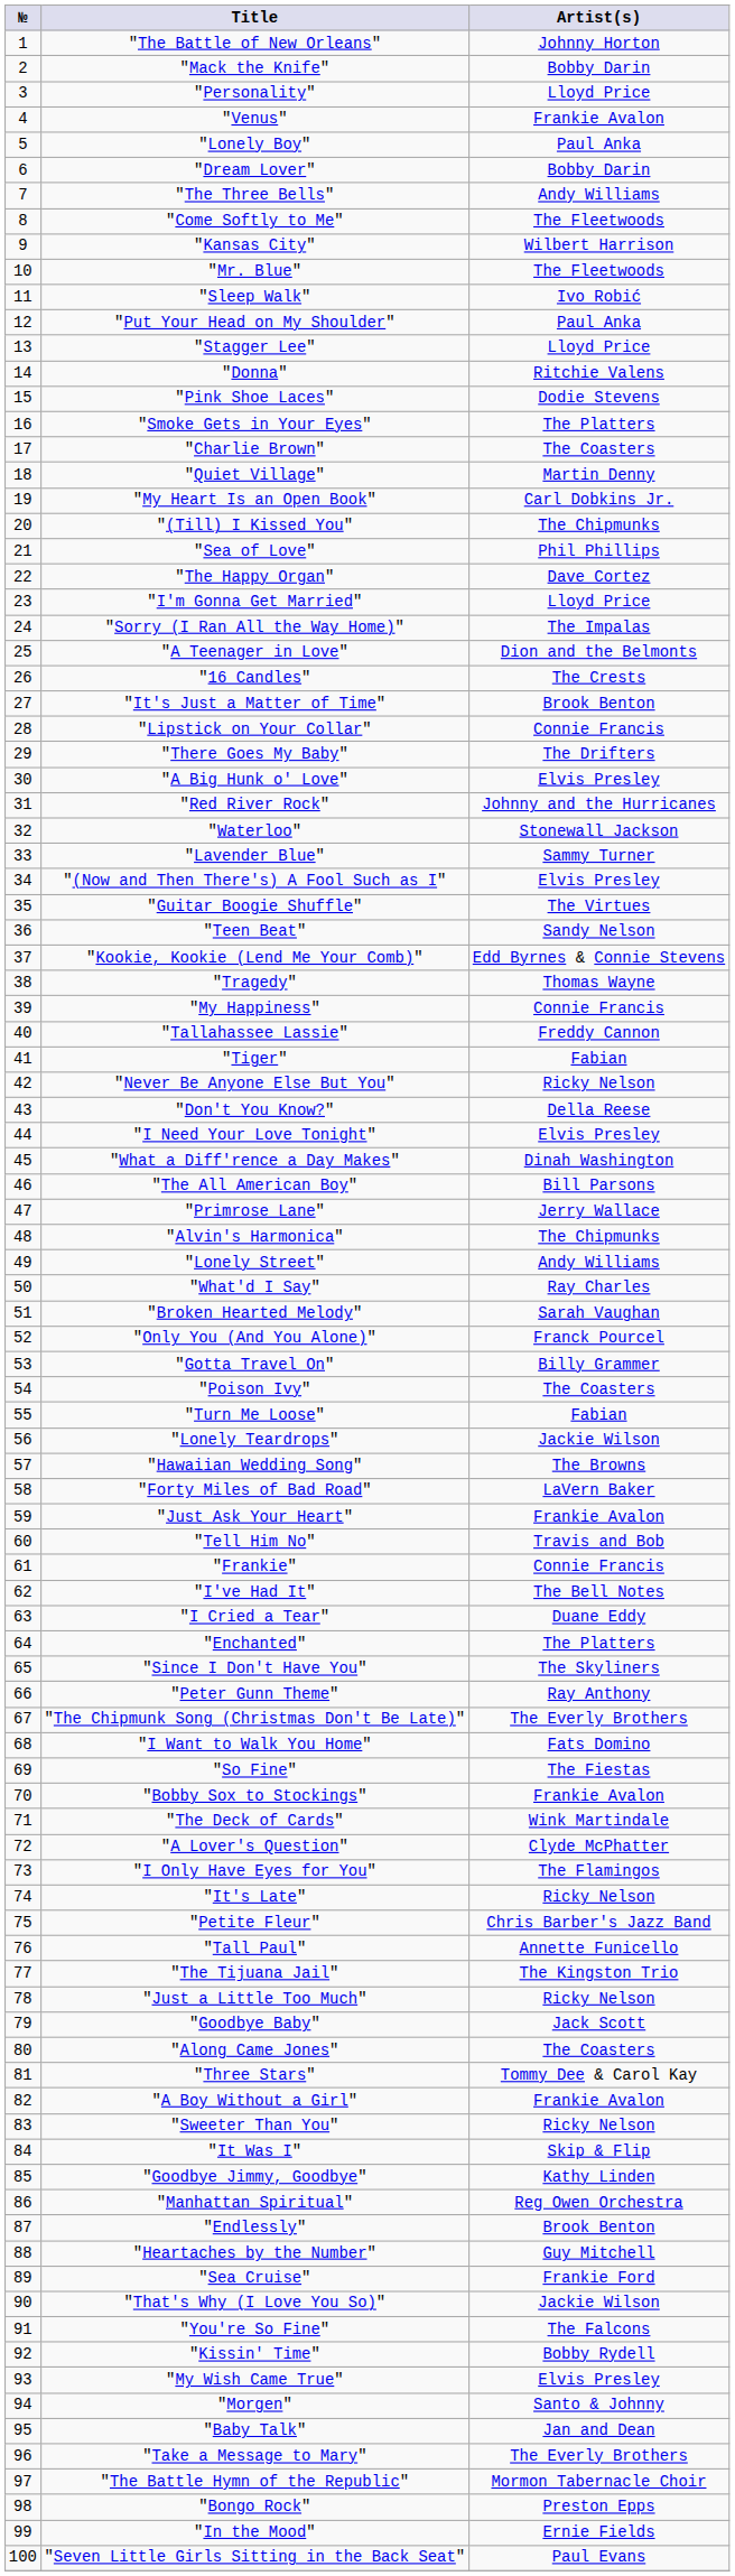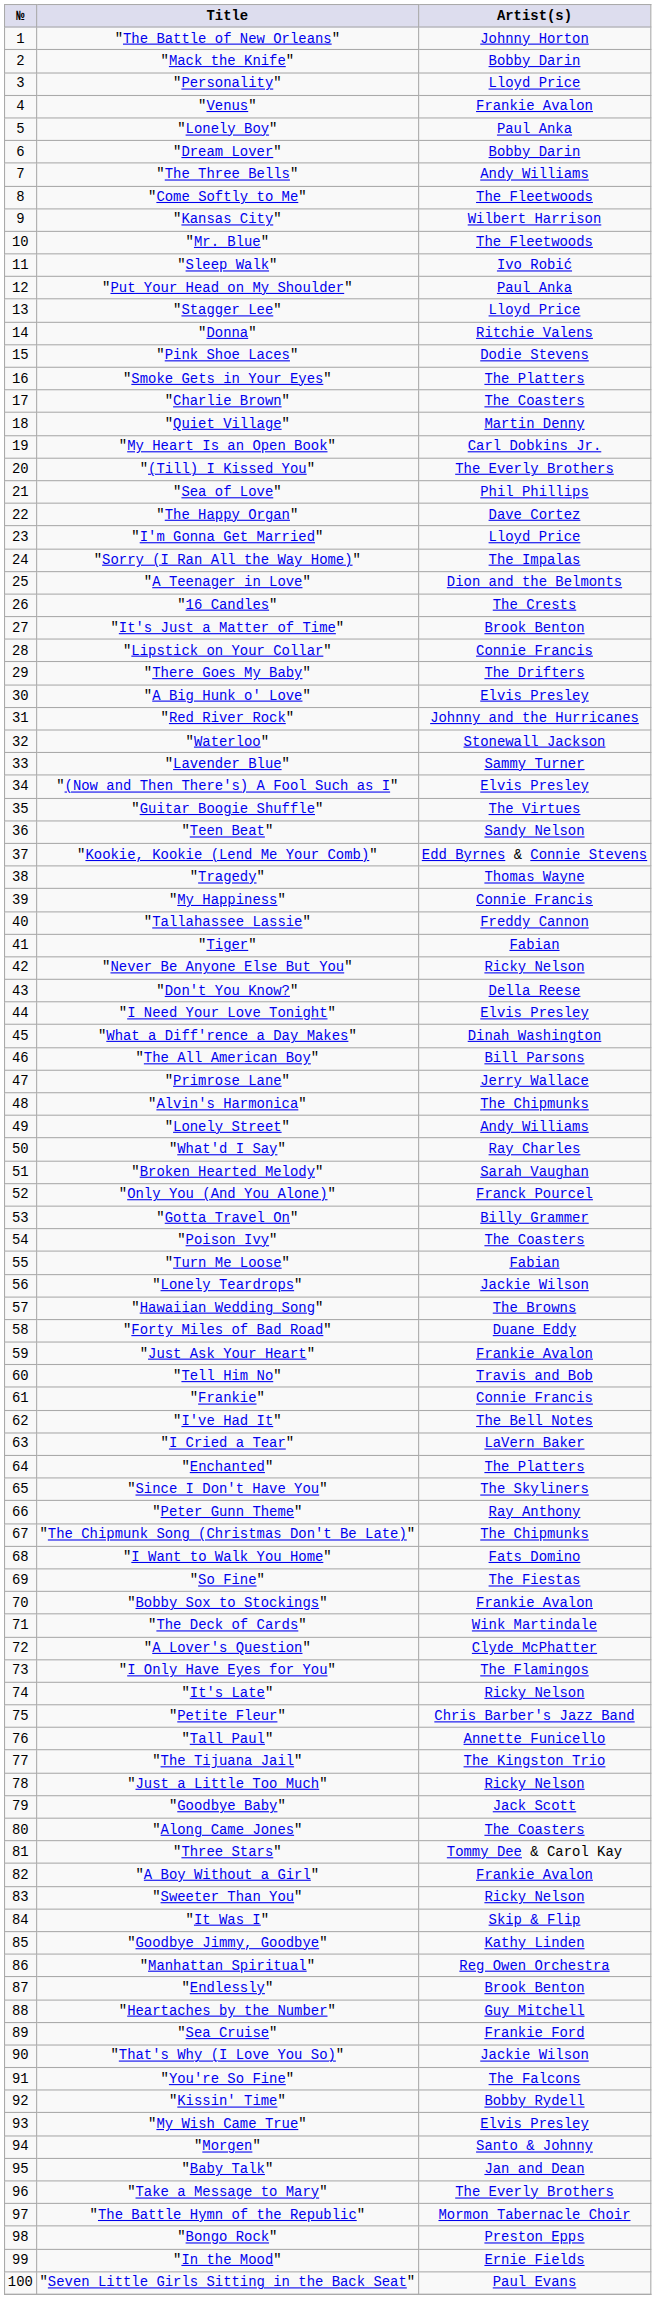 <table class="wikitable sortable" style="text-align: center">
 <tr>
 <th scope="col" style="background:#dde;">№</th>
 <th scope="col" style="background:#dde;">Title</th>
 <th scope="col" style="background:#dde;">Artist(s)</th>
 </tr>
 <tr>
 <td>1</td>
 <td>"<a href='#'>The Battle of New Orleans</a>"</td>
 <td><a href='#'>Johnny Horton</a></td>
 </tr>
 <tr>
 <td>2</td>
 <td>"<a href='#'>Mack the Knife</a>"</td>
 <td><a href='#'>Bobby Darin</a></td>
 </tr>
 <tr>
 <td>3</td>
 <td>"<a href='#'>Personality</a>"</td>
 <td><a href='#'>Lloyd Price</a></td>
 </tr>
 <tr>
 <td>4</td>
 <td>"<a href='#'>Venus</a>"</td>
 <td><a href='#'>Frankie Avalon</a></td>
 </tr>
 <tr>
 <td>5</td>
 <td>"<a href='#'>Lonely Boy</a>"</td>
 <td><a href='#'>Paul Anka</a></td>
 </tr>
 <tr>
 <td>6</td>
 <td>"<a href='#'>Dream Lover</a>"</td>
 <td><a href='#'>Bobby Darin</a></td>
 </tr>
 <tr>
 <td>7</td>
 <td>"<a href='#'>The Three Bells</a>"</td>
 <td><a href='#'>Andy Williams</a></td>
 </tr>
 <tr>
 <td>8</td>
 <td>"<a href='#'>Come Softly to Me</a>"</td>
 <td><a href='#'>The Fleetwoods</a></td>
 </tr>
 <tr>
 <td>9</td>
 <td>"<a href='#'>Kansas City</a>"</td>
 <td><a href='#'>Wilbert Harrison</a></td>
 </tr>
 <tr>
 <td>10</td>
 <td>"<a href='#'>Mr. Blue</a>"</td>
 <td><a href='#'>The Fleetwoods</a></td>
 </tr>
 <tr>
 <td>11</td>
 <td>"<a href='#'>Sleep Walk</a>"</td>
 <td><a href='#'>Ivo Robić</a></td>
 </tr>
 <tr>
 <td>12</td>
 <td>"<a href='#'>Put Your Head on My Shoulder</a>"</td>
 <td><a href='#'>Paul Anka</a></td>
 </tr>
 <tr>
 <td>13</td>
 <td>"<a href='#'>Stagger Lee</a>"</td>
 <td><a href='#'>Lloyd Price</a></td>
 </tr>
 <tr>
 <td>14</td>
 <td>"<a href='#'>Donna</a>"</td>
 <td><a href='#'>Ritchie Valens</a></td>
 </tr>
 <tr>
 <td>15</td>
 <td>"<a href='#'>Pink Shoe Laces</a>"</td>
 <td><a href='#'>Dodie Stevens</a></td>
 </tr>
 <tr>
 <td>16</td>
 <td>"<a href='#'>Smoke Gets in Your Eyes</a>"</td>
 <td><a href='#'>The Platters</a></td>
 </tr>
 <tr>
 <td>17</td>
 <td>"<a href='#'>Charlie Brown</a>"</td>
 <td><a href='#'>The Coasters</a></td>
 </tr>
 <tr>
 <td>18</td>
 <td>"<a href='#'>Quiet Village</a>"</td>
 <td><a href='#'>Martin Denny</a></td>
 </tr>
 <tr>
 <td>19</td>
 <td>"<a href='#'>My Heart Is an Open Book</a>"</td>
 <td><a href='#'>Carl Dobkins Jr.</a></td>
 </tr>
 <tr>
 <td>20</td>
 <td>"<a href='#'>(Till) I Kissed You</a>"</td>
-<td><a href='#'>The Chipmunks</a></td>
+<td><a href='#'>The Everly Brothers</a></td>
 </tr>
 <tr>
 <td>21</td>
 <td>"<a href='#'>Sea of Love</a>"</td>
 <td><a href='#'>Phil Phillips</a></td>
 </tr>
 <tr>
 <td>22</td>
 <td>"<a href='#'>The Happy Organ</a>"</td>
 <td><a href='#'>Dave Cortez</a></td>
 </tr>
 <tr>
 <td>23</td>
 <td>"<a href='#'>I'm Gonna Get Married</a>"</td>
 <td><a href='#'>Lloyd Price</a></td>
 </tr>
 <tr>
 <td>24</td>
 <td>"<a href='#'>Sorry (I Ran All the Way Home)</a>"</td>
 <td><a href='#'>The Impalas</a></td>
 </tr>
 <tr>
 <td>25</td>
 <td>"<a href='#'>A Teenager in Love</a>"</td>
 <td><a href='#'>Dion and the Belmonts</a></td>
 </tr>
 <tr>
 <td>26</td>
 <td>"<a href='#'>16 Candles</a>"</td>
 <td><a href='#'>The Crests</a></td>
 </tr>
 <tr>
 <td>27</td>
 <td>"<a href='#'>It's Just a Matter of Time</a>"</td>
 <td><a href='#'>Brook Benton</a></td>
 </tr>
 <tr>
 <td>28</td>
 <td>"<a href='#'>Lipstick on Your Collar</a>"</td>
 <td><a href='#'>Connie Francis</a></td>
 </tr>
 <tr>
 <td>29</td>
 <td>"<a href='#'>There Goes My Baby</a>"</td>
 <td><a href='#'>The Drifters</a></td>
 </tr>
 <tr>
 <td>30</td>
 <td>"<a href='#'>A Big Hunk o' Love</a>"</td>
 <td><a href='#'>Elvis Presley</a></td>
 </tr>
 <tr>
 <td>31</td>
 <td>"<a href='#'>Red River Rock</a>"</td>
 <td><a href='#'>Johnny and the Hurricanes</a></td>
 </tr>
 <tr>
 <td>32</td>
 <td>"<a href='#'>Waterloo</a>"</td>
 <td><a href='#'>Stonewall Jackson</a></td>
 </tr>
 <tr>
 <td>33</td>
 <td>"<a href='#'>Lavender Blue</a>"</td>
 <td><a href='#'>Sammy Turner</a></td>
 </tr>
 <tr>
 <td>34</td>
 <td>"<a href='#'>(Now and Then There's) A Fool Such as I</a>"</td>
 <td><a href='#'>Elvis Presley</a></td>
 </tr>
 <tr>
 <td>35</td>
 <td>"<a href='#'>Guitar Boogie Shuffle</a>"</td>
 <td><a href='#'>The Virtues</a></td>
 </tr>
 <tr>
 <td>36</td>
 <td>"<a href='#'>Teen Beat</a>"</td>
 <td><a href='#'>Sandy Nelson</a></td>
 </tr>
 <tr>
 <td>37</td>
 <td>"<a href='#'>Kookie, Kookie (Lend Me Your Comb)</a>"</td>
 <td><a href='#'>Edd Byrnes</a> & <a href='#'>Connie Stevens</a></td>
 </tr>
 <tr>
 <td>38</td>
 <td>"<a href='#'>Tragedy</a>"</td>
 <td><a href='#'>Thomas Wayne</a></td>
 </tr>
 <tr>
 <td>39</td>
 <td>"<a href='#'>My Happiness</a>"</td>
 <td><a href='#'>Connie Francis</a></td>
 </tr>
 <tr>
 <td>40</td>
 <td>"<a href='#'>Tallahassee Lassie</a>"</td>
 <td><a href='#'>Freddy Cannon</a></td>
 </tr>
 <tr>
 <td>41</td>
 <td>"<a href='#'>Tiger</a>"</td>
 <td><a href='#'>Fabian</a></td>
 </tr>
 <tr>
 <td>42</td>
 <td>"<a href='#'>Never Be Anyone Else But You</a>"</td>
 <td><a href='#'>Ricky Nelson</a></td>
 </tr>
 <tr>
 <td>43</td>
 <td>"<a href='#'>Don't You Know?</a>"</td>
 <td><a href='#'>Della Reese</a></td>
 </tr>
 <tr>
 <td>44</td>
 <td>"<a href='#'>I Need Your Love Tonight</a>"</td>
 <td><a href='#'>Elvis Presley</a></td>
 </tr>
 <tr>
 <td>45</td>
 <td>"<a href='#'>What a Diff'rence a Day Makes</a>"</td>
 <td><a href='#'>Dinah Washington</a></td>
 </tr>
 <tr>
 <td>46</td>
 <td>"<a href='#'>The All American Boy</a>"</td>
 <td><a href='#'>Bill Parsons</a></td>
 </tr>
 <tr>
 <td>47</td>
 <td>"<a href='#'>Primrose Lane</a>"</td>
 <td><a href='#'>Jerry Wallace</a></td>
 </tr>
 <tr>
 <td>48</td>
 <td>"<a href='#'>Alvin's Harmonica</a>"</td>
 <td><a href='#'>The Chipmunks</a></td>
 </tr>
 <tr>
 <td>49</td>
 <td>"<a href='#'>Lonely Street</a>"</td>
 <td><a href='#'>Andy Williams</a></td>
 </tr>
 <tr>
 <td>50</td>
 <td>"<a href='#'>What'd I Say</a>"</td>
 <td><a href='#'>Ray Charles</a></td>
 </tr>
 <tr>
 <td>51</td>
 <td>"<a href='#'>Broken Hearted Melody</a>"</td>
 <td><a href='#'>Sarah Vaughan</a></td>
 </tr>
 <tr>
 <td>52</td>
 <td>"<a href='#'>Only You (And You Alone)</a>"</td>
 <td><a href='#'>Franck Pourcel</a></td>
 </tr>
 <tr>
 <td>53</td>
 <td>"<a href='#'>Gotta Travel On</a>"</td>
 <td><a href='#'>Billy Grammer</a></td>
 </tr>
 <tr>
 <td>54</td>
 <td>"<a href='#'>Poison Ivy</a>"</td>
 <td><a href='#'>The Coasters</a></td>
 </tr>
 <tr>
 <td>55</td>
 <td>"<a href='#'>Turn Me Loose</a>"</td>
 <td><a href='#'>Fabian</a></td>
 </tr>
 <tr>
 <td>56</td>
 <td>"<a href='#'>Lonely Teardrops</a>"</td>
 <td><a href='#'>Jackie Wilson</a></td>
 </tr>
 <tr>
 <td>57</td>
 <td>"<a href='#'>Hawaiian Wedding Song</a>"</td>
 <td><a href='#'>The Browns</a></td>
 </tr>
 <tr>
 <td>58</td>
 <td>"<a href='#'>Forty Miles of Bad Road</a>"</td>
-<td><a href='#'>LaVern Baker</a></td>
+<td><a href='#'>Duane Eddy</a></td>
 </tr>
 <tr>
 <td>59</td>
 <td>"<a href='#'>Just Ask Your Heart</a>"</td>
 <td><a href='#'>Frankie Avalon</a></td>
 </tr>
 <tr>
 <td>60</td>
 <td>"<a href='#'>Tell Him No</a>"</td>
 <td><a href='#'>Travis and Bob</a></td>
 </tr>
 <tr>
 <td>61</td>
 <td>"<a href='#'>Frankie</a>"</td>
 <td><a href='#'>Connie Francis</a></td>
 </tr>
 <tr>
 <td>62</td>
 <td>"<a href='#'>I've Had It</a>"</td>
 <td><a href='#'>The Bell Notes</a></td>
 </tr>
 <tr>
 <td>63</td>
 <td>"<a href='#'>I Cried a Tear</a>"</td>
-<td><a href='#'>Duane Eddy</a></td>
+<td><a href='#'>LaVern Baker</a></td>
 </tr>
 <tr>
 <td>64</td>
 <td>"<a href='#'>Enchanted</a>"</td>
 <td><a href='#'>The Platters</a></td>
 </tr>
 <tr>
 <td>65</td>
 <td>"<a href='#'>Since I Don't Have You</a>"</td>
 <td><a href='#'>The Skyliners</a></td>
 </tr>
 <tr>
 <td>66</td>
 <td>"<a href='#'>Peter Gunn Theme</a>"</td>
 <td><a href='#'>Ray Anthony</a></td>
 </tr>
 <tr>
 <td>67</td>
 <td>"<a href='#'>The Chipmunk Song (Christmas Don't Be Late)</a>"</td>
-<td><a href='#'>The Everly Brothers</a></td>
+<td><a href='#'>The Chipmunks</a></td>
 </tr>
 <tr>
 <td>68</td>
 <td>"<a href='#'>I Want to Walk You Home</a>"</td>
 <td><a href='#'>Fats Domino</a></td>
 </tr>
 <tr>
 <td>69</td>
 <td>"<a href='#'>So Fine</a>"</td>
 <td><a href='#'>The Fiestas</a></td>
 </tr>
 <tr>
 <td>70</td>
 <td>"<a href='#'>Bobby Sox to Stockings</a>"</td>
 <td><a href='#'>Frankie Avalon</a></td>
 </tr>
 <tr>
 <td>71</td>
 <td>"<a href='#'>The Deck of Cards</a>"</td>
 <td><a href='#'>Wink Martindale</a></td>
 </tr>
 <tr>
 <td>72</td>
 <td>"<a href='#'>A Lover's Question</a>"</td>
 <td><a href='#'>Clyde McPhatter</a></td>
 </tr>
 <tr>
 <td>73</td>
 <td>"<a href='#'>I Only Have Eyes for You</a>"</td>
 <td><a href='#'>The Flamingos</a></td>
 </tr>
 <tr>
 <td>74</td>
 <td>"<a href='#'>It's Late</a>"</td>
 <td><a href='#'>Ricky Nelson</a></td>
 </tr>
 <tr>
 <td>75</td>
 <td>"<a href='#'>Petite Fleur</a>"</td>
 <td><a href='#'>Chris Barber's Jazz Band</a></td>
 </tr>
 <tr>
 <td>76</td>
 <td>"<a href='#'>Tall Paul</a>"</td>
 <td><a href='#'>Annette Funicello</a></td>
 </tr>
 <tr>
 <td>77</td>
 <td>"<a href='#'>The Tijuana Jail</a>"</td>
 <td><a href='#'>The Kingston Trio</a></td>
 </tr>
 <tr>
 <td>78</td>
 <td>"<a href='#'>Just a Little Too Much</a>"</td>
 <td><a href='#'>Ricky Nelson</a></td>
 </tr>
 <tr>
 <td>79</td>
 <td>"<a href='#'>Goodbye Baby</a>"</td>
 <td><a href='#'>Jack Scott</a></td>
 </tr>
 <tr>
 <td>80</td>
 <td>"<a href='#'>Along Came Jones</a>"</td>
 <td><a href='#'>The Coasters</a></td>
 </tr>
 <tr>
 <td>81</td>
 <td>"<a href='#'>Three Stars</a>"</td>
 <td><a href='#'>Tommy Dee</a> & Carol Kay</td>
 </tr>
 <tr>
 <td>82</td>
 <td>"<a href='#'>A Boy Without a Girl</a>"</td>
 <td><a href='#'>Frankie Avalon</a></td>
 </tr>
 <tr>
 <td>83</td>
 <td>"<a href='#'>Sweeter Than You</a>"</td>
 <td><a href='#'>Ricky Nelson</a></td>
 </tr>
 <tr>
 <td>84</td>
 <td>"<a href='#'>It Was I</a>"</td>
 <td><a href='#'>Skip & Flip</a></td>
 </tr>
 <tr>
 <td>85</td>
 <td>"<a href='#'>Goodbye Jimmy, Goodbye</a>"</td>
 <td><a href='#'>Kathy Linden</a></td>
 </tr>
 <tr>
 <td>86</td>
 <td>"<a href='#'>Manhattan Spiritual</a>"</td>
 <td><a href='#'>Reg Owen Orchestra</a></td>
 </tr>
 <tr>
 <td>87</td>
 <td>"<a href='#'>Endlessly</a>"</td>
 <td><a href='#'>Brook Benton</a></td>
 </tr>
 <tr>
 <td>88</td>
 <td>"<a href='#'>Heartaches by the Number</a>"</td>
 <td><a href='#'>Guy Mitchell</a></td>
 </tr>
 <tr>
 <td>89</td>
 <td>"<a href='#'>Sea Cruise</a>"</td>
 <td><a href='#'>Frankie Ford</a></td>
 </tr>
 <tr>
 <td>90</td>
 <td>"<a href='#'>That's Why (I Love You So)</a>"</td>
 <td><a href='#'>Jackie Wilson</a></td>
 </tr>
 <tr>
 <td>91</td>
 <td>"<a href='#'>You're So Fine</a>"</td>
 <td><a href='#'>The Falcons</a></td>
 </tr>
 <tr>
 <td>92</td>
 <td>"<a href='#'>Kissin' Time</a>"</td>
 <td><a href='#'>Bobby Rydell</a></td>
 </tr>
 <tr>
 <td>93</td>
 <td>"<a href='#'>My Wish Came True</a>"</td>
 <td><a href='#'>Elvis Presley</a></td>
 </tr>
 <tr>
 <td>94</td>
 <td>"<a href='#'>Morgen</a>"</td>
 <td><a href='#'>Santo & Johnny</a></td>
 </tr>
 <tr>
 <td>95</td>
 <td>"<a href='#'>Baby Talk</a>"</td>
 <td><a href='#'>Jan and Dean</a></td>
 </tr>
 <tr>
 <td>96</td>
 <td>"<a href='#'>Take a Message to Mary</a>"</td>
 <td><a href='#'>The Everly Brothers</a></td>
 </tr>
 <tr>
 <td>97</td>
 <td>"<a href='#'>The Battle Hymn of the Republic</a>"</td>
 <td><a href='#'>Mormon Tabernacle Choir</a></td>
 </tr>
 <tr>
 <td>98</td>
 <td>"<a href='#'>Bongo Rock</a>"</td>
 <td><a href='#'>Preston Epps</a></td>
 </tr>
 <tr>
 <td>99</td>
 <td>"<a href='#'>In the Mood</a>"</td>
 <td><a href='#'>Ernie Fields</a></td>
 </tr>
 <tr>
 <td>100</td>
 <td>"<a href='#'>Seven Little Girls Sitting in the Back Seat</a>"</td>
 <td><a href='#'>Paul Evans</a></td>
 </tr>
 <tr>
 </tr>
 </table>
